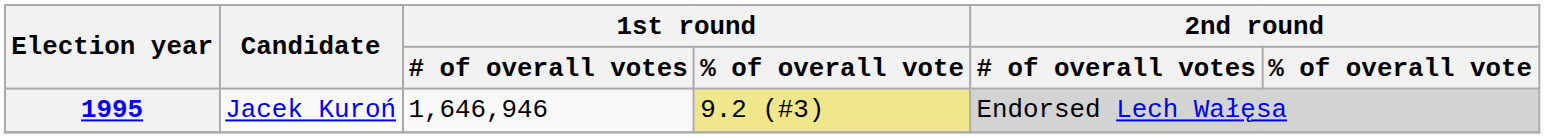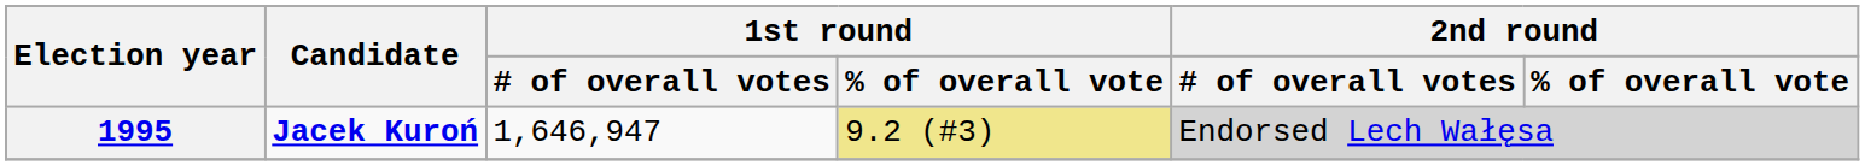 <table class=wikitable>
 <tr>
 <th rowspan=2>Election year</th>
 <th rowspan=2>Candidate</th>
 <th colspan=2>1st round</th>
 <th colspan=2>2nd round</th>
 </tr>
 <tr>
 <th># of overall votes</th>
 <th>% of overall vote</th>
 <th># of overall votes</th>
 <th>% of overall vote</th>
 </tr>
 <tr>
 <th><a href='#'>1995</a></th>
-<td><a href='#'>Jacek Kuroń</a></td>
-<td>1,646,946</td>
+<td><strong><a href='#'>Jacek Kuroń</a></strong></td>
+<td>1,646,947</td>
 <td style="background: khaki;">9.2 (#3)</td>
 <td colspan=2 style="background:lightgrey;">Endorsed <a href='#'>Lech Wałęsa</a></td>
 </tr>
 <tr>
 </tr>
 </table>
